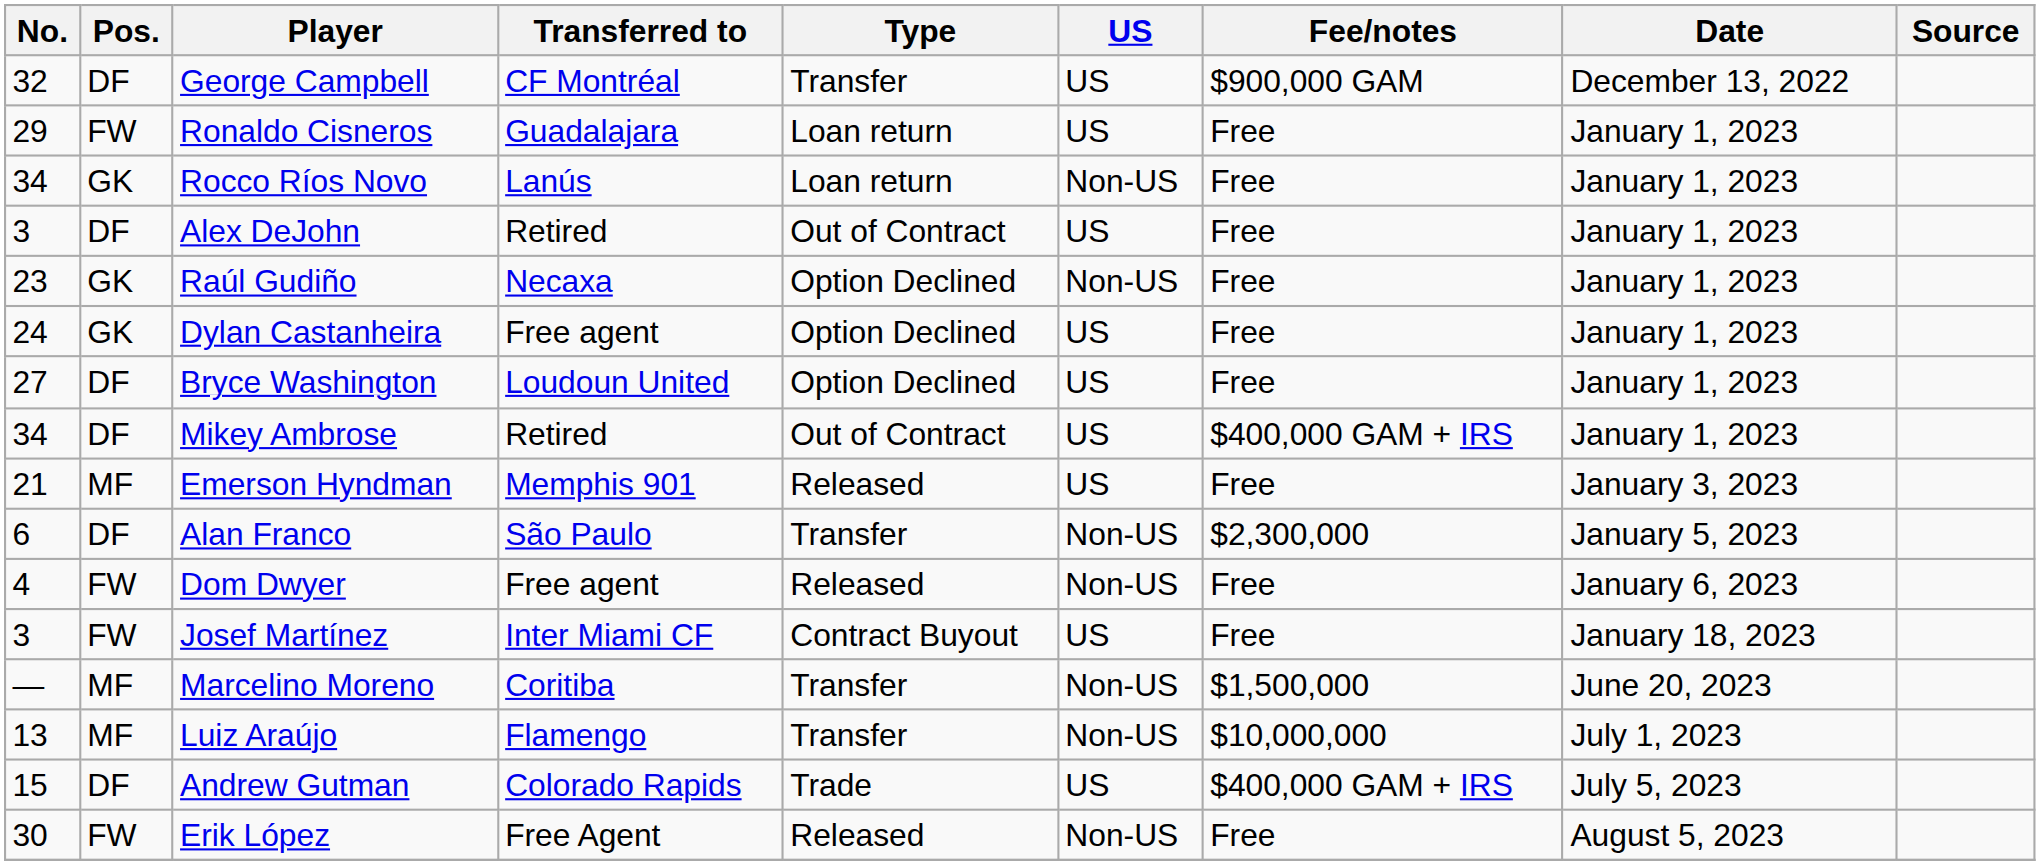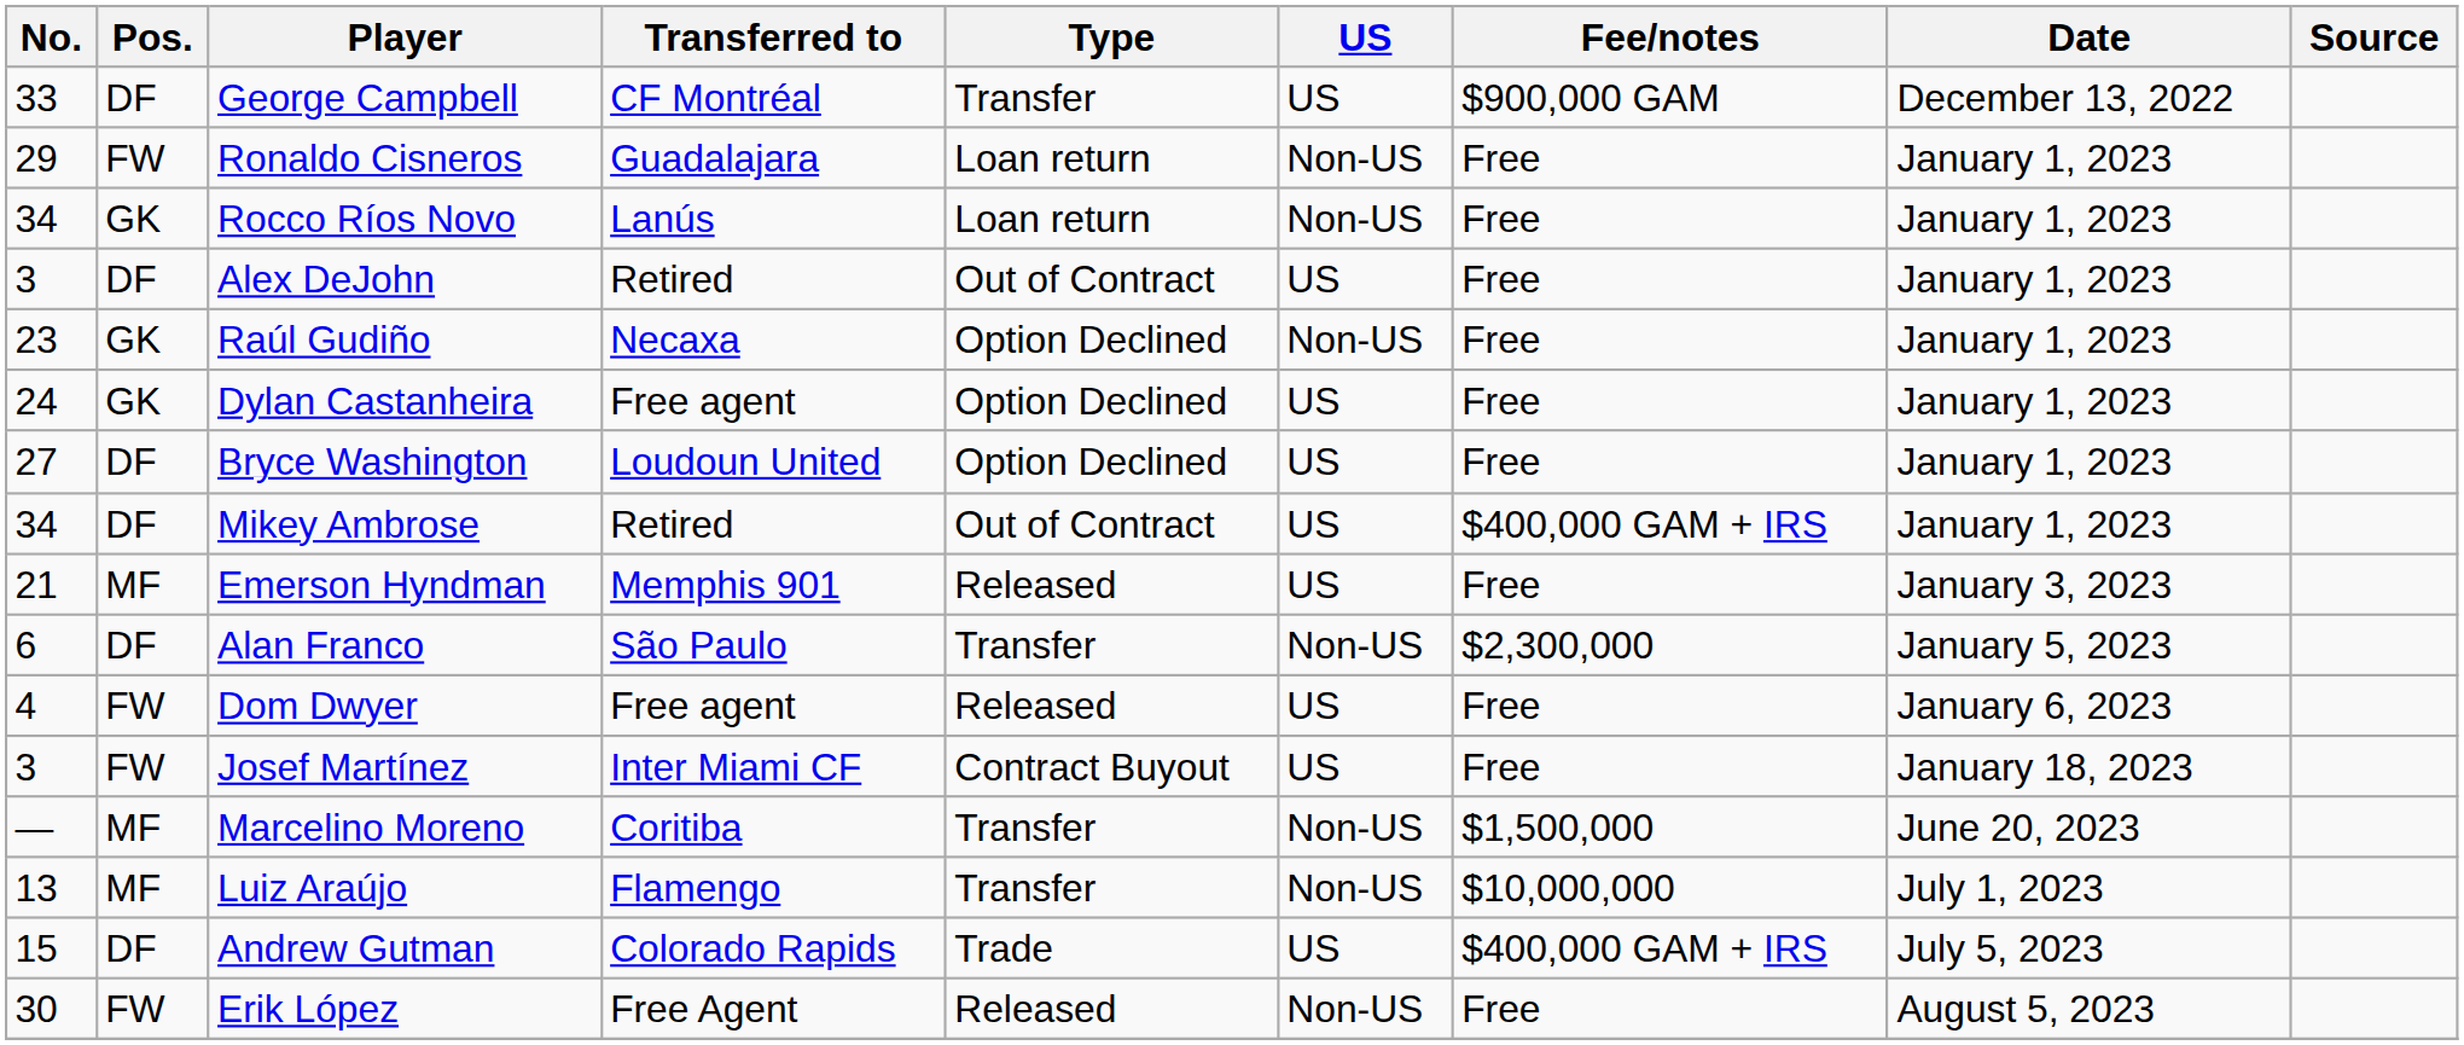 <table class="wikitable sortable" style="width:110%; text-align:center; font-size:95%; text-align:left;">
 <tr>
 <th>No.</th>
 <th>Pos.</th>
 <th>Player</th>
 <th>Transferred to</th>
 <th>Type</th>
 <th><a href='#'>US</a></th>
 <th>Fee/notes</th>
 <th>Date</th>
 <th>Source</th>
 </tr>
 <tr>
-<td>32</td>
+<td>33</td>
 <td>DF</td>
 <td> <a href='#'>George Campbell</a></td>
 <td> <a href='#'>CF Montréal</a></td>
 <td>Transfer</td>
 <td>US</td>
 <td>$900,000 GAM</td>
 <td>December 13, 2022</td>
 <td></td>
 </tr>
 <tr>
 <td>29</td>
 <td>FW</td>
 <td> <a href='#'>Ronaldo Cisneros</a></td>
 <td> <a href='#'>Guadalajara</a></td>
 <td>Loan return</td>
-<td>US</td>
+<td>Non-US</td>
 <td>Free</td>
 <td>January 1, 2023</td>
 <td></td>
 </tr>
 <tr>
 <td>34</td>
 <td>GK</td>
 <td> <a href='#'>Rocco Ríos Novo</a></td>
 <td> <a href='#'>Lanús</a></td>
 <td>Loan return</td>
 <td>Non-US</td>
 <td>Free</td>
 <td>January 1, 2023</td>
 <td></td>
 </tr>
 <tr>
 <td>3</td>
 <td>DF</td>
 <td> <a href='#'>Alex DeJohn</a></td>
 <td>Retired</td>
 <td>Out of Contract</td>
 <td>US</td>
 <td>Free</td>
 <td>January 1, 2023</td>
 <td></td>
 </tr>
 <tr>
 <td>23</td>
 <td>GK</td>
 <td> <a href='#'>Raúl Gudiño</a></td>
 <td> <a href='#'>Necaxa</a></td>
 <td>Option Declined</td>
 <td>Non-US</td>
 <td>Free</td>
 <td>January 1, 2023</td>
 <td></td>
 </tr>
 <tr>
 <td>24</td>
 <td>GK</td>
 <td> <a href='#'>Dylan Castanheira</a></td>
 <td>Free agent</td>
 <td>Option Declined</td>
 <td>US</td>
 <td>Free</td>
 <td>January 1, 2023</td>
 <td></td>
 </tr>
 <tr>
 <td>27</td>
 <td>DF</td>
 <td> <a href='#'>Bryce Washington</a></td>
 <td> <a href='#'>Loudoun United</a></td>
 <td>Option Declined</td>
 <td>US</td>
 <td>Free</td>
 <td>January 1, 2023</td>
 <td></td>
 </tr>
 <tr>
 <td>34</td>
 <td>DF</td>
 <td> <a href='#'>Mikey Ambrose</a></td>
 <td>Retired</td>
 <td>Out of Contract</td>
 <td>US</td>
 <td>$400,000 GAM + <a href='#'>IRS</a></td>
 <td>January 1, 2023</td>
 <td></td>
 </tr>
 <tr>
 <td>21</td>
 <td>MF</td>
 <td> <a href='#'>Emerson Hyndman</a></td>
 <td> <a href='#'>Memphis 901</a></td>
 <td>Released</td>
 <td>US</td>
 <td>Free</td>
 <td>January 3, 2023</td>
 <td></td>
 </tr>
 <tr>
 <td>6</td>
 <td>DF</td>
 <td> <a href='#'>Alan Franco</a></td>
 <td> <a href='#'>São Paulo</a></td>
 <td>Transfer</td>
 <td>Non-US</td>
 <td>$2,300,000</td>
 <td>January 5, 2023</td>
 <td></td>
 </tr>
 <tr>
 <td>4</td>
 <td>FW</td>
 <td> <a href='#'>Dom Dwyer</a></td>
 <td>Free agent</td>
 <td>Released</td>
-<td>Non-US</td>
+<td>US</td>
 <td>Free</td>
 <td>January 6, 2023</td>
 <td></td>
 </tr>
 <tr>
 <td>3</td>
 <td>FW</td>
 <td> <a href='#'>Josef Martínez</a></td>
 <td> <a href='#'>Inter Miami CF</a></td>
 <td>Contract Buyout</td>
 <td>US</td>
 <td>Free</td>
 <td>January 18, 2023</td>
 <td></td>
 </tr>
 <tr>
 <td>—</td>
 <td>MF</td>
 <td> <a href='#'>Marcelino Moreno</a></td>
 <td> <a href='#'>Coritiba</a></td>
 <td>Transfer</td>
 <td>Non-US</td>
 <td>$1,500,000</td>
 <td>June 20, 2023</td>
 <td></td>
 </tr>
 <tr>
 <td>13</td>
 <td>MF</td>
 <td> <a href='#'>Luiz Araújo</a></td>
 <td> <a href='#'>Flamengo</a></td>
 <td>Transfer</td>
 <td>Non-US</td>
 <td>$10,000,000</td>
 <td>July 1, 2023</td>
 <td></td>
 </tr>
 <tr>
 <td>15</td>
 <td>DF</td>
 <td> <a href='#'>Andrew Gutman</a></td>
 <td> <a href='#'>Colorado Rapids</a></td>
 <td>Trade</td>
 <td>US</td>
 <td>$400,000 GAM + <a href='#'>IRS</a></td>
 <td>July 5, 2023</td>
 <td></td>
 </tr>
 <tr>
 <td>30</td>
 <td>FW</td>
 <td> <a href='#'>Erik López</a></td>
 <td>Free Agent</td>
 <td>Released</td>
 <td>Non-US</td>
 <td>Free</td>
 <td>August 5, 2023</td>
 <td></td>
 </tr>
 <tr>
 </tr>
 </table>
